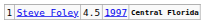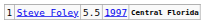 <table class="wikitable">
 <tr>
 </tr>
 <tr>
 <td>1</td>
 <td><a href='#'>Steve Foley</a></td>
-<td>4.5</td>
+<td>5.5</td>
 <td><a href='#'>1997</a></td>
 <td style="font-size:80%;"><strong>Central Florida</strong></td>
 </tr>
 </table>
